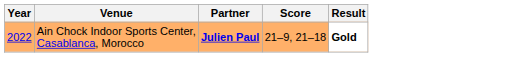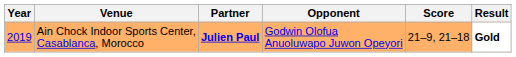 <table class="sortable wikitable" style="font-size: 90%;">
 <tr>
 <th>Year</th>
 <th>Venue</th>
 <th>Partner</th>
+<th>Opponent</th>
 <th>Score</th>
 <th>Result</th>
 </tr>
 <tr style="background:#FFB069">
-<td align="center"><a href='#'>2022</a></td>
+<td align="center"><a href='#'>2019</a></td>
 <td align="left">Ain Chock Indoor Sports Center,<br><a href='#'>Casablanca</a>, Morocco</td>
 <td align="left"><strong> <a href='#'>Julien Paul</a></strong></td>
+<td align="left"> <a href='#'>Godwin Olofua</a><br> <a href='#'>Anuoluwapo Juwon Opeyori</a></td>
 <td align="left">21–9, 21–18</td>
 <td style="text-align:left; background:white"> <strong>Gold</strong></td>
 </tr>
 </table>
